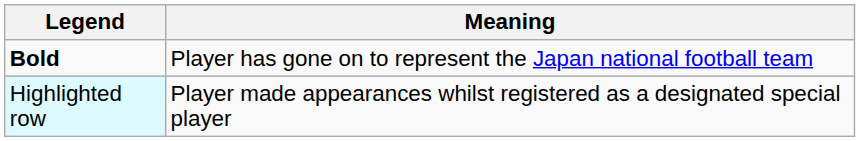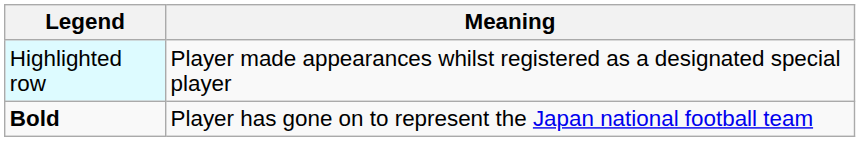 <table class="wikitable">
 <tr>
 <th>Legend</th>
 <th>Meaning</th>
 </tr>
 <tr>
+<td style="background:#DDFBFF;">Highlighted row</td>
+<td>Player made appearances whilst registered as a designated special player</td>
+</tr>
+<tr>
 <td><strong>Bold</strong></td>
 <td>Player has gone on to represent the <a href='#'>Japan national football team</a></td>
 </tr>
-<tr>
-<td style="background:#DDFBFF;">Highlighted row</td>
-<td>Player made appearances whilst registered as a designated special player</td>
-</tr>
 </table>
